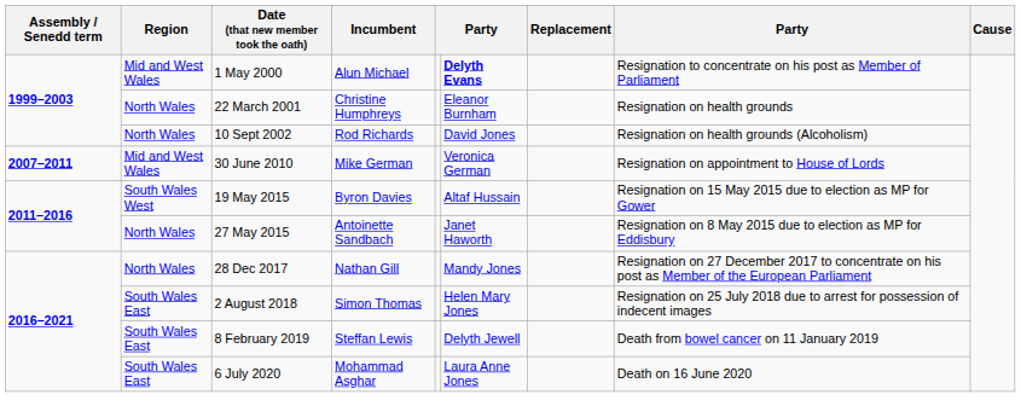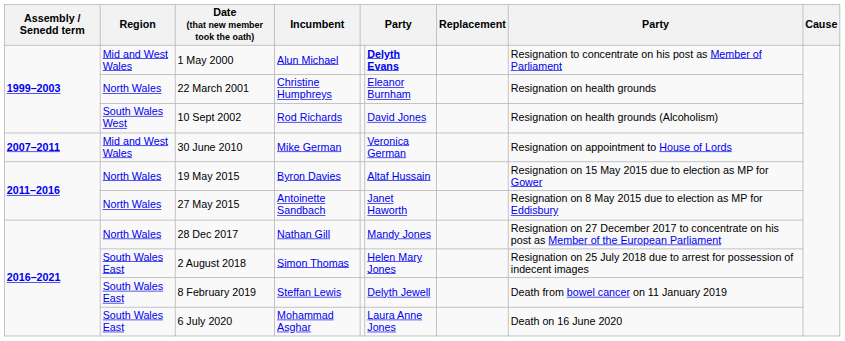 <table class="wikitable" colspan=9|>
 <tr>
 <th>Assembly / Senedd term</th>
 <th>Region</th>
 <th>Date <br><small>(that new member took the oath)</small></th>
 <th>Incumbent</th>
 <th colspan=2>Party</th>
 <th>Replacement</th>
 <th colspan=2>Party</th>
 <th>Cause</th>
 </tr>
 <tr>
 <td rowspan="3"><strong><a href='#'>1999–2003</a></strong></td>
 <td><a href='#'>Mid and West Wales</a></td>
 <td>1 May 2000</td>
 <td><a href='#'>Alun Michael</a></td>
 <td></td>
 <td><strong><a href='#'>Delyth Evans</a></strong></td>
 <td></td>
 <td>Resignation to concentrate on his post as <a href='#'>Member of Parliament</a></td>
 </tr>
 <tr>
 <td><a href='#'>North Wales</a></td>
 <td>22 March 2001</td>
 <td><a href='#'>Christine Humphreys</a></td>
 <td></td>
 <td><a href='#'>Eleanor Burnham</a></td>
 <td></td>
 <td>Resignation on health grounds</td>
 </tr>
 <tr>
-<td><a href='#'>North Wales</a></td>
+<td><a href='#'>South Wales West</a></td>
 <td>10 Sept 2002</td>
 <td><a href='#'>Rod Richards</a></td>
 <td></td>
 <td><a href='#'>David Jones</a></td>
 <td></td>
 <td>Resignation on health grounds (Alcoholism)</td>
 </tr>
 <tr>
 <td><a href='#'><strong>2007–2011</strong></a></td>
 <td><a href='#'>Mid and West Wales</a></td>
 <td>30 June 2010</td>
 <td><a href='#'>Mike German</a></td>
 <td></td>
 <td><a href='#'>Veronica German</a></td>
 <td></td>
 <td>Resignation on appointment to <a href='#'>House of Lords</a></td>
 </tr>
 <tr>
 <td rowspan="2"><a href='#'><strong>2011–2016</strong></a></td>
-<td><a href='#'>South Wales West</a></td>
+<td><a href='#'>North Wales</a></td>
 <td>19 May 2015 </td>
 <td><a href='#'>Byron Davies</a></td>
 <td></td>
 <td><a href='#'>Altaf Hussain</a></td>
 <td></td>
 <td>Resignation on 15 May 2015 due to election as MP for <a href='#'>Gower</a></td>
 </tr>
 <tr>
 <td><a href='#'>North Wales</a></td>
 <td>27 May 2015 </td>
 <td><a href='#'>Antoinette Sandbach</a></td>
 <td></td>
 <td><a href='#'>Janet Haworth</a></td>
 <td></td>
 <td>Resignation on 8 May 2015 due to election as MP for <a href='#'>Eddisbury</a></td>
 </tr>
 <tr>
 <td rowspan="4"><a href='#'><strong>2016–2021</strong></a></td>
 <td><a href='#'>North Wales</a></td>
 <td>28 Dec 2017</td>
 <td><a href='#'>Nathan Gill</a></td>
 <td></td>
 <td><a href='#'>Mandy Jones</a></td>
 <td></td>
 <td>Resignation on 27 December 2017 to concentrate on his post as <a href='#'>Member of the European Parliament</a></td>
 </tr>
 <tr>
 <td><a href='#'>South Wales East</a></td>
 <td>2 August 2018</td>
 <td><a href='#'>Simon Thomas</a></td>
 <td></td>
 <td><a href='#'>Helen Mary Jones</a></td>
 <td></td>
 <td>Resignation on 25 July 2018 due to arrest for possession of indecent images</td>
 </tr>
 <tr>
 <td><a href='#'>South Wales East</a></td>
 <td>8 February 2019 </td>
 <td><a href='#'>Steffan Lewis</a></td>
 <td></td>
 <td><a href='#'>Delyth Jewell</a></td>
 <td></td>
 <td>Death from <a href='#'>bowel cancer</a> on 11 January 2019</td>
 </tr>
 <tr>
 <td><a href='#'>South Wales East</a></td>
 <td>6 July 2020</td>
 <td><a href='#'>Mohammad Asghar</a></td>
 <td></td>
 <td><a href='#'>Laura Anne Jones</a></td>
 <td></td>
 <td>Death on 16 June 2020</td>
 </tr>
 </table>
